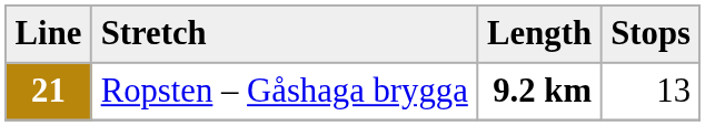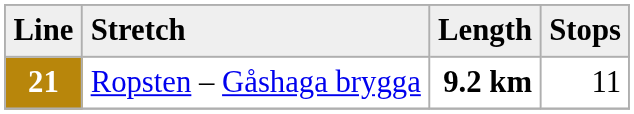 <table border="1" cellpadding="4" cellspacing="0" style="border: 1px solid #afafaf; border-collapse: collapse;">
 <tr style="background: #efefef;">
 <th align="left">Line</th>
 <th align="left">Stretch</th>
 <th align="Right">Length</th>
 <th align="Right">Stops</th>
 </tr>
 <tr>
 <th style="background: darkgoldenrod; color: white;">21</th>
 <td><a href='#'>Ropsten</a> – <a href='#'>Gåshaga brygga</a></td>
 <td align="right"><strong>9.2 km</strong></td>
-<td align="right">13</td>
+<td align="right">11</td>
 </tr>
 <tr>
 </tr>
 </table>
